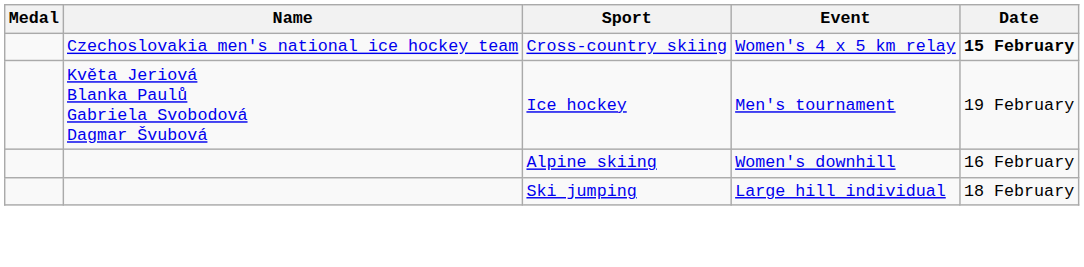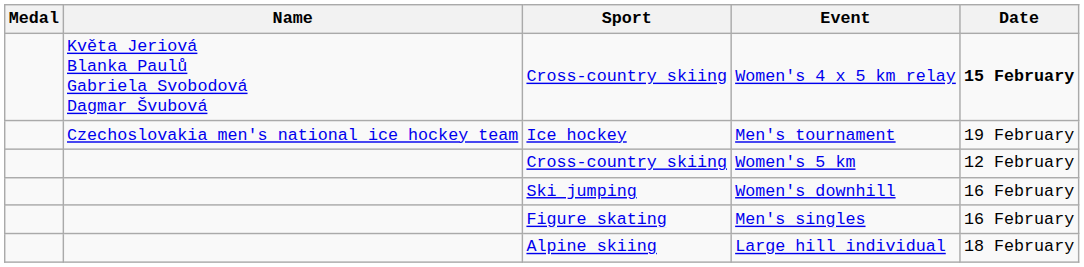 <table class="wikitable sortable" style="font-size:90%">
 <tr>
 <th>Medal</th>
 <th>Name</th>
 <th>Sport</th>
 <th>Event</th>
 <th>Date</th>
 </tr>
 <tr>
 <td></td>
-<td><a href='#'>Czechoslovakia men's national ice hockey team</a><br></td>
+<td><a href='#'>Květa Jeriová</a><br><a href='#'>Blanka Paulů</a><br><a href='#'>Gabriela Svobodová</a><br><a href='#'>Dagmar Švubová</a></td>
 <td><a href='#'>Cross-country skiing</a></td>
 <td><a href='#'>Women's 4 x 5 km relay</a></td>
 <td><strong>15 February</strong></td>
 </tr>
 <tr>
 <td></td>
-<td><a href='#'>Květa Jeriová</a><br><a href='#'>Blanka Paulů</a><br><a href='#'>Gabriela Svobodová</a><br><a href='#'>Dagmar Švubová</a></td>
+<td><a href='#'>Czechoslovakia men's national ice hockey team</a><br></td>
 <td><a href='#'>Ice hockey</a></td>
 <td><a href='#'>Men's tournament</a></td>
 <td>19 February</td>
 </tr>
 <tr>
 <td></td>
 <td></td>
-<td><a href='#'>Alpine skiing</a></td>
+<td><a href='#'>Cross-country skiing</a></td>
+<td><a href='#'>Women's 5 km</a></td>
+<td>12 February</td>
+</tr>
+<tr>
+<td></td>
+<td></td>
+<td><a href='#'>Ski jumping</a></td>
 <td><a href='#'>Women's downhill</a></td>
 <td>16 February</td>
 </tr>
 <tr>
 <td></td>
 <td></td>
-<td><a href='#'>Ski jumping</a></td>
+<td><a href='#'>Figure skating</a></td>
+<td><a href='#'>Men's singles</a></td>
+<td>16 February</td>
+</tr>
+<tr>
+<td></td>
+<td></td>
+<td><a href='#'>Alpine skiing</a></td>
 <td><a href='#'>Large hill individual</a></td>
 <td>18 February</td>
 </tr>
 </table>
